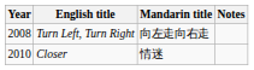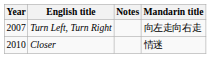 <table class="wikitable sortable">
 <tr>
 <th>Year</th>
 <th>English title</th>
+<th>Notes</th>
 <th>Mandarin title</th>
-<th>Notes</th>
 </tr>
 <tr>
-<td>2008</td>
+<td>2007</td>
 <td><em>Turn Left, Turn Right</em></td>
+<td></td>
 <td>向左走向右走</td>
-<td></td>
 </tr>
 <tr>
 <td>2010</td>
 <td><em>Closer</em></td>
+<td></td>
 <td>情迷</td>
-<td></td>
 </tr>
 </table>
